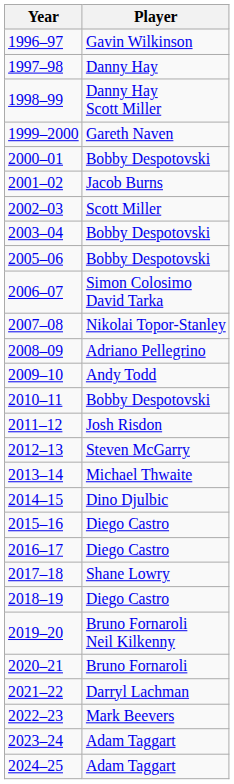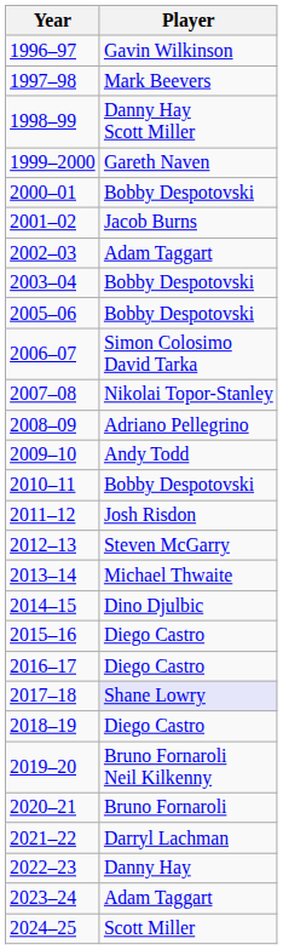 <table class="wikitable">
 <tr>
 <th>Year</th>
 <th>Player</th>
 </tr>
 <tr>
 <td><a href='#'>1996–97</a></td>
 <td> <a href='#'>Gavin Wilkinson</a></td>
 </tr>
 <tr>
 <td><a href='#'>1997–98</a></td>
-<td> <a href='#'>Danny Hay</a></td>
+<td> <a href='#'>Mark Beevers</a></td>
 </tr>
 <tr>
 <td><a href='#'>1998–99</a></td>
 <td> <a href='#'>Danny Hay</a> <br> <a href='#'>Scott Miller</a></td>
 </tr>
 <tr>
 <td><a href='#'>1999–2000</a></td>
 <td> <a href='#'>Gareth Naven</a></td>
 </tr>
 <tr>
 <td><a href='#'>2000–01</a></td>
 <td> <a href='#'>Bobby Despotovski</a></td>
 </tr>
 <tr>
 <td><a href='#'>2001–02</a></td>
 <td> <a href='#'>Jacob Burns</a></td>
 </tr>
 <tr>
 <td><a href='#'>2002–03</a></td>
-<td> <a href='#'>Scott Miller</a></td>
+<td> <a href='#'>Adam Taggart</a></td>
 </tr>
 <tr>
 <td><a href='#'>2003–04</a></td>
 <td> <a href='#'>Bobby Despotovski</a></td>
 </tr>
 <tr>
 <td><a href='#'>2005–06</a></td>
 <td> <a href='#'>Bobby Despotovski</a></td>
 </tr>
 <tr>
 <td><a href='#'>2006–07</a></td>
 <td> <a href='#'>Simon Colosimo</a> <br> <a href='#'>David Tarka</a></td>
 </tr>
 <tr>
 <td><a href='#'>2007–08</a></td>
 <td> <a href='#'>Nikolai Topor-Stanley</a></td>
 </tr>
 <tr>
 <td><a href='#'>2008–09</a></td>
 <td> <a href='#'>Adriano Pellegrino</a></td>
 </tr>
 <tr>
 <td><a href='#'>2009–10</a></td>
 <td> <a href='#'>Andy Todd</a></td>
 </tr>
 <tr>
 <td><a href='#'>2010–11</a></td>
 <td> <a href='#'>Bobby Despotovski</a></td>
 </tr>
 <tr>
 <td><a href='#'>2011–12</a></td>
 <td> <a href='#'>Josh Risdon</a></td>
 </tr>
 <tr>
 <td><a href='#'>2012–13</a></td>
 <td> <a href='#'>Steven McGarry</a></td>
 </tr>
 <tr>
 <td><a href='#'>2013–14</a></td>
 <td> <a href='#'>Michael Thwaite</a></td>
 </tr>
 <tr>
 <td><a href='#'>2014–15</a></td>
 <td> <a href='#'>Dino Djulbic</a></td>
 </tr>
 <tr>
 <td><a href='#'>2015–16</a></td>
 <td> <a href='#'>Diego Castro</a></td>
 </tr>
 <tr>
 <td><a href='#'>2016–17</a></td>
 <td> <a href='#'>Diego Castro</a></td>
 </tr>
 <tr>
 <td><a href='#'>2017–18</a></td>
-<td> <a href='#'>Shane Lowry</a></td>
+<td style="background: lavender;"> <a href='#'>Shane Lowry</a></td>
 </tr>
 <tr>
 <td><a href='#'>2018–19</a></td>
 <td> <a href='#'>Diego Castro</a></td>
 </tr>
 <tr>
 <td><a href='#'>2019–20</a></td>
 <td> <a href='#'>Bruno Fornaroli</a> <br> <a href='#'>Neil Kilkenny</a></td>
 </tr>
 <tr>
 <td><a href='#'>2020–21</a></td>
 <td> <a href='#'>Bruno Fornaroli</a></td>
 </tr>
 <tr>
 <td><a href='#'>2021–22</a></td>
 <td> <a href='#'>Darryl Lachman</a></td>
 </tr>
 <tr>
 <td><a href='#'>2022–23</a></td>
-<td> <a href='#'>Mark Beevers</a></td>
+<td> <a href='#'>Danny Hay</a></td>
 </tr>
 <tr>
 <td><a href='#'>2023–24</a></td>
 <td> <a href='#'>Adam Taggart</a></td>
 </tr>
 <tr>
 <td><a href='#'>2024–25</a></td>
-<td> <a href='#'>Adam Taggart</a></td>
+<td> <a href='#'>Scott Miller</a></td>
 </tr>
 </table>
